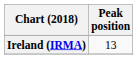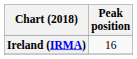 <table class="wikitable sortable plainrowheaders" style="text-align:center">
 <tr>
 <th scope="col">Chart (2018)</th>
 <th scope="col">Peak<br> position</th>
 </tr>
 <tr>
 </tr>
 <tr>
 </tr>
 <tr>
 </tr>
 <tr>
 </tr>
 <tr>
 </tr>
 <tr>
 </tr>
 <tr>
 </tr>
 <tr>
 </tr>
 <tr>
 </tr>
 <tr>
 </tr>
 <tr>
 <th scope="row">Ireland (<a href='#'>IRMA</a>)</th>
-<td>13</td>
+<td>16</td>
 </tr>
 <tr>
 </tr>
 <tr>
 </tr>
 <tr>
 </tr>
 <tr>
 </tr>
 <tr>
 </tr>
 <tr>
 </tr>
 <tr>
 </tr>
 <tr>
 </tr>
 <tr>
 </tr>
 <tr>
 </tr>
 <tr>
 </tr>
 <tr>
 </tr>
 </table>
